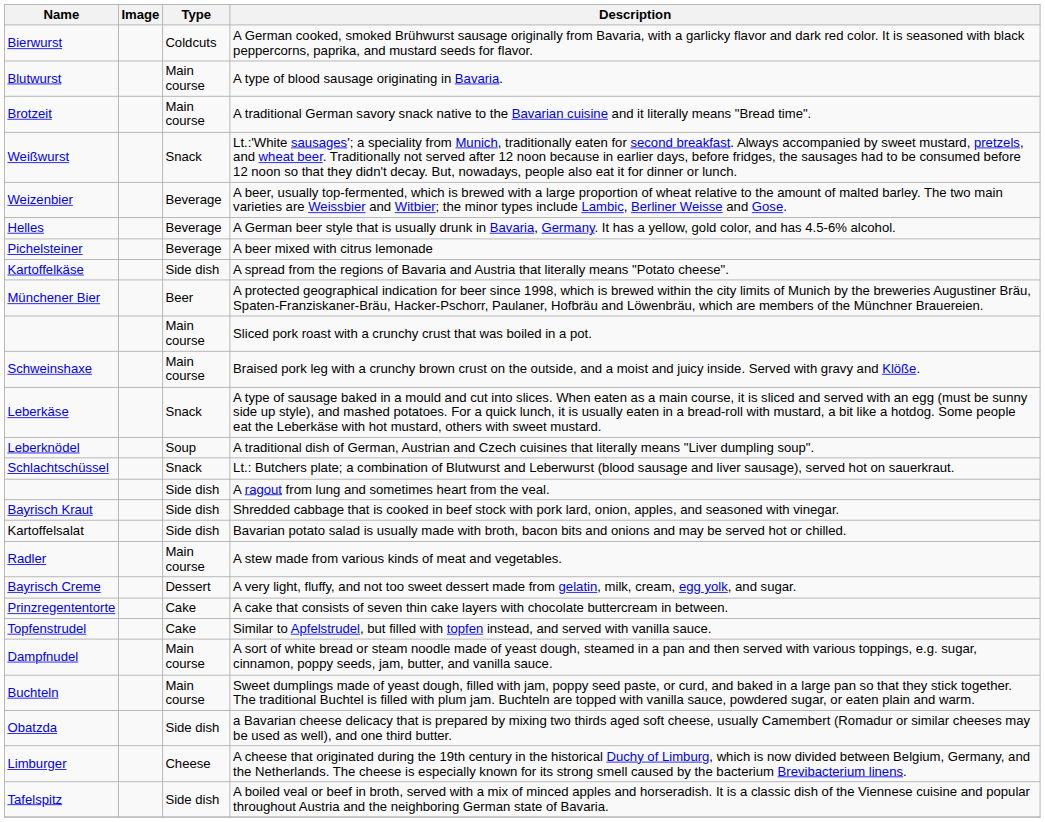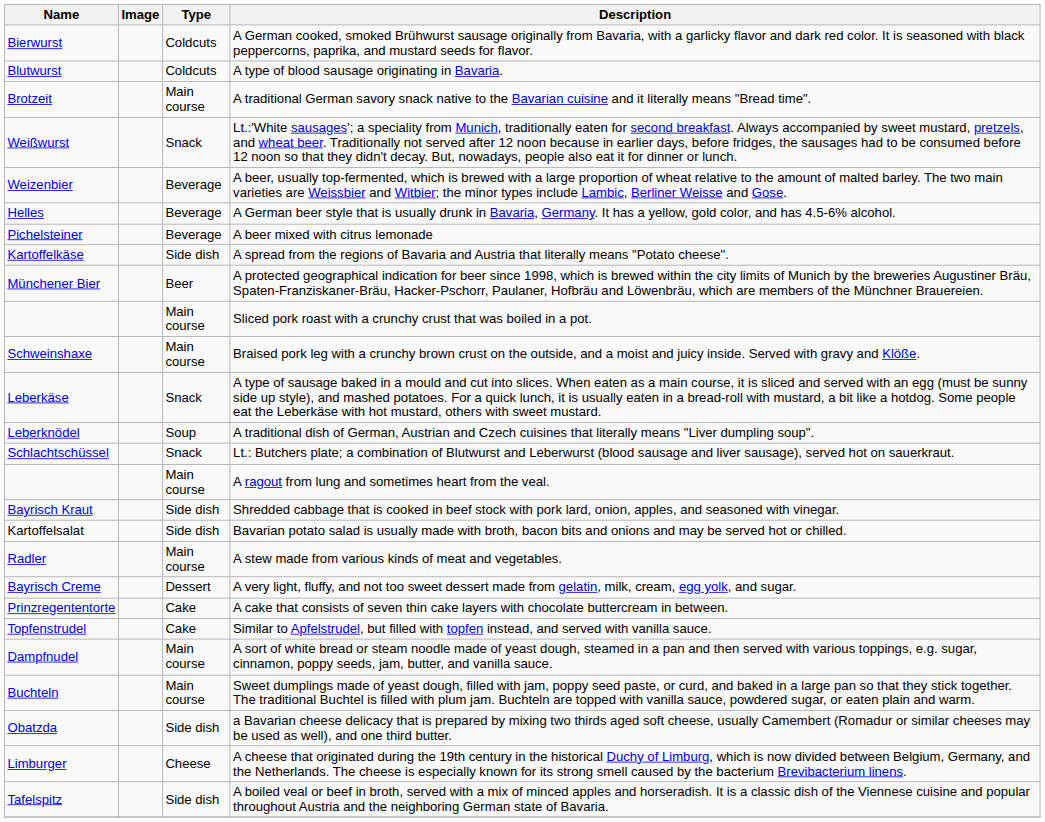 <table class="wikitable sortable" style="width:100%;">
 <tr>
 <th>Name</th>
 <th>Image</th>
 <th>Type</th>
 <th>Description</th>
 </tr>
 <tr>
 <td><a href='#'>Bierwurst</a></td>
 <td></td>
 <td>Coldcuts</td>
 <td>A German cooked, smoked Brühwurst sausage originally from Bavaria, with a garlicky flavor and dark red color. It is seasoned with black peppercorns, paprika, and mustard seeds for flavor.</td>
 </tr>
 <tr>
 <td><a href='#'>Blutwurst</a></td>
 <td></td>
-<td>Main course</td>
+<td>Coldcuts</td>
 <td>A type of blood sausage originating in <a href='#'>Bavaria</a>.</td>
 </tr>
 <tr>
 <td><a href='#'>Brotzeit</a></td>
 <td></td>
 <td>Main course</td>
 <td>A traditional German savory snack native to the <a href='#'>Bavarian cuisine</a> and it literally means "Bread time".</td>
 </tr>
 <tr>
 <td><a href='#'>Weißwurst</a></td>
 <td></td>
 <td>Snack</td>
 <td>Lt.:'White <a href='#'>sausages</a>'; a speciality from <a href='#'>Munich</a>, traditionally eaten for <a href='#'>second breakfast</a>. Always accompanied by sweet mustard, <a href='#'>pretzels</a>, and <a href='#'>wheat beer</a>. Traditionally not served after 12 noon because in earlier days, before fridges, the sausages had to be consumed before 12 noon so that they didn't decay. But, nowadays, people also eat it for dinner or lunch.</td>
 </tr>
 <tr>
 <td><a href='#'>Weizenbier</a></td>
 <td></td>
 <td>Beverage</td>
 <td>A beer, usually top-fermented, which is brewed with a large proportion of wheat relative to the amount of malted barley. The two main varieties are <a href='#'>Weissbier</a> and <a href='#'>Witbier</a>; the minor types include <a href='#'>Lambic</a>, <a href='#'>Berliner Weisse</a> and <a href='#'>Gose</a>.</td>
 </tr>
 <tr>
 <td><a href='#'>Helles</a></td>
 <td></td>
 <td>Beverage</td>
 <td>A German beer style that is usually drunk in <a href='#'>Bavaria</a>, <a href='#'>Germany</a>. It has a yellow, gold color, and has 4.5-6% alcohol.</td>
 </tr>
 <tr>
 <td><a href='#'>Pichelsteiner</a></td>
 <td></td>
 <td>Beverage</td>
 <td>A beer mixed with citrus lemonade</td>
 </tr>
 <tr>
 <td><a href='#'>Kartoffelkäse</a></td>
 <td></td>
 <td>Side dish</td>
 <td>A spread from the regions of Bavaria and Austria that literally means "Potato cheese".</td>
 </tr>
 <tr>
 <td><a href='#'>Münchener Bier</a></td>
 <td></td>
 <td>Beer</td>
 <td>A protected geographical indication for beer since 1998, which is brewed within the city limits of Munich by the breweries Augustiner Bräu, Spaten-Franziskaner-Bräu, Hacker-Pschorr, Paulaner, Hofbräu and Löwenbräu, which are members of the Münchner Brauereien.</td>
 </tr>
 <tr>
 <td></td>
 <td></td>
 <td>Main course</td>
 <td>Sliced pork roast with a crunchy crust that was boiled in a pot.</td>
 </tr>
 <tr>
 <td><a href='#'>Schweinshaxe</a></td>
 <td></td>
 <td>Main course</td>
 <td>Braised pork leg with a crunchy brown crust on the outside, and a moist and juicy inside. Served with gravy and <a href='#'>Klöße</a>.</td>
 </tr>
 <tr>
 <td><a href='#'>Leberkäse</a></td>
 <td></td>
 <td>Snack</td>
 <td>A type of sausage baked in a mould and cut into slices. When eaten as a main course, it is sliced and served with an egg (must be sunny side up style), and mashed potatoes. For a quick lunch, it is usually eaten in a bread-roll with mustard, a bit like a hotdog. Some people eat the Leberkäse with hot mustard, others with sweet mustard.</td>
 </tr>
 <tr>
 <td><a href='#'>Leberknödel</a></td>
 <td></td>
 <td>Soup</td>
 <td>A traditional dish of German, Austrian and Czech cuisines that literally means "Liver dumpling soup".</td>
 </tr>
 <tr>
 <td><a href='#'>Schlachtschüssel</a></td>
 <td></td>
 <td>Snack</td>
 <td>Lt.: Butchers plate; a combination of Blutwurst and Leberwurst (blood sausage and liver sausage), served hot on sauerkraut.</td>
 </tr>
 <tr>
 <td></td>
 <td></td>
-<td>Side dish</td>
+<td>Main course</td>
 <td>A <a href='#'>ragout</a> from lung and sometimes heart from the veal.</td>
 </tr>
 <tr>
 <td><a href='#'>Bayrisch Kraut</a></td>
 <td></td>
 <td>Side dish</td>
 <td>Shredded cabbage that is cooked in beef stock with pork lard, onion, apples, and seasoned with vinegar.</td>
 </tr>
 <tr>
 <td>Kartoffelsalat</td>
 <td></td>
 <td>Side dish</td>
 <td>Bavarian potato salad is usually made with broth, bacon bits and onions and may be served hot or chilled.</td>
 </tr>
 <tr>
 <td><a href='#'>Radler</a></td>
 <td></td>
 <td>Main course</td>
 <td>A stew made from various kinds of meat and vegetables.</td>
 </tr>
 <tr>
 <td><a href='#'>Bayrisch Creme</a></td>
 <td></td>
 <td>Dessert</td>
 <td>A very light, fluffy, and not too sweet dessert made from <a href='#'>gelatin</a>, milk, cream, <a href='#'>egg yolk</a>, and sugar.</td>
 </tr>
 <tr>
 <td><a href='#'>Prinzregententorte</a></td>
 <td></td>
 <td>Cake</td>
 <td>A cake that consists of seven thin cake layers with chocolate buttercream in between.</td>
 </tr>
 <tr>
 <td><a href='#'>Topfenstrudel</a></td>
 <td></td>
 <td>Cake</td>
 <td>Similar to <a href='#'>Apfelstrudel</a>, but filled with <a href='#'>topfen</a> instead, and served with vanilla sauce.</td>
 </tr>
 <tr>
 <td><a href='#'>Dampfnudel</a></td>
 <td></td>
 <td>Main course</td>
 <td>A sort of white bread or steam noodle made of yeast dough, steamed in a pan and then served with various toppings, e.g. sugar, cinnamon, poppy seeds, jam, butter, and vanilla sauce.</td>
 </tr>
 <tr>
 <td><a href='#'>Buchteln</a></td>
 <td></td>
 <td>Main course</td>
 <td>Sweet dumplings made of yeast dough, filled with jam, poppy seed paste, or curd, and baked in a large pan so that they stick together. The traditional Buchtel is filled with plum jam. Buchteln are topped with vanilla sauce, powdered sugar, or eaten plain and warm.</td>
 </tr>
 <tr>
 <td><a href='#'>Obatzda</a></td>
 <td></td>
 <td>Side dish</td>
 <td>a Bavarian cheese delicacy that is prepared by mixing two thirds aged soft cheese, usually Camembert (Romadur or similar cheeses may be used as well), and one third butter.</td>
 </tr>
 <tr>
 <td><a href='#'>Limburger</a></td>
 <td></td>
 <td>Cheese</td>
 <td>A cheese that originated during the 19th century in the historical <a href='#'>Duchy of Limburg</a>, which is now divided between Belgium, Germany, and the Netherlands. The cheese is especially known for its strong smell caused by the bacterium <a href='#'>Brevibacterium linens</a>.</td>
 </tr>
 <tr>
 <td><a href='#'>Tafelspitz</a></td>
 <td></td>
 <td>Side dish</td>
 <td>A boiled veal or beef in broth, served with a mix of minced apples and horseradish. It is a classic dish of the Viennese cuisine and popular throughout  Austria and the neighboring German state of Bavaria.</td>
 </tr>
 <tr>
 </tr>
 </table>
